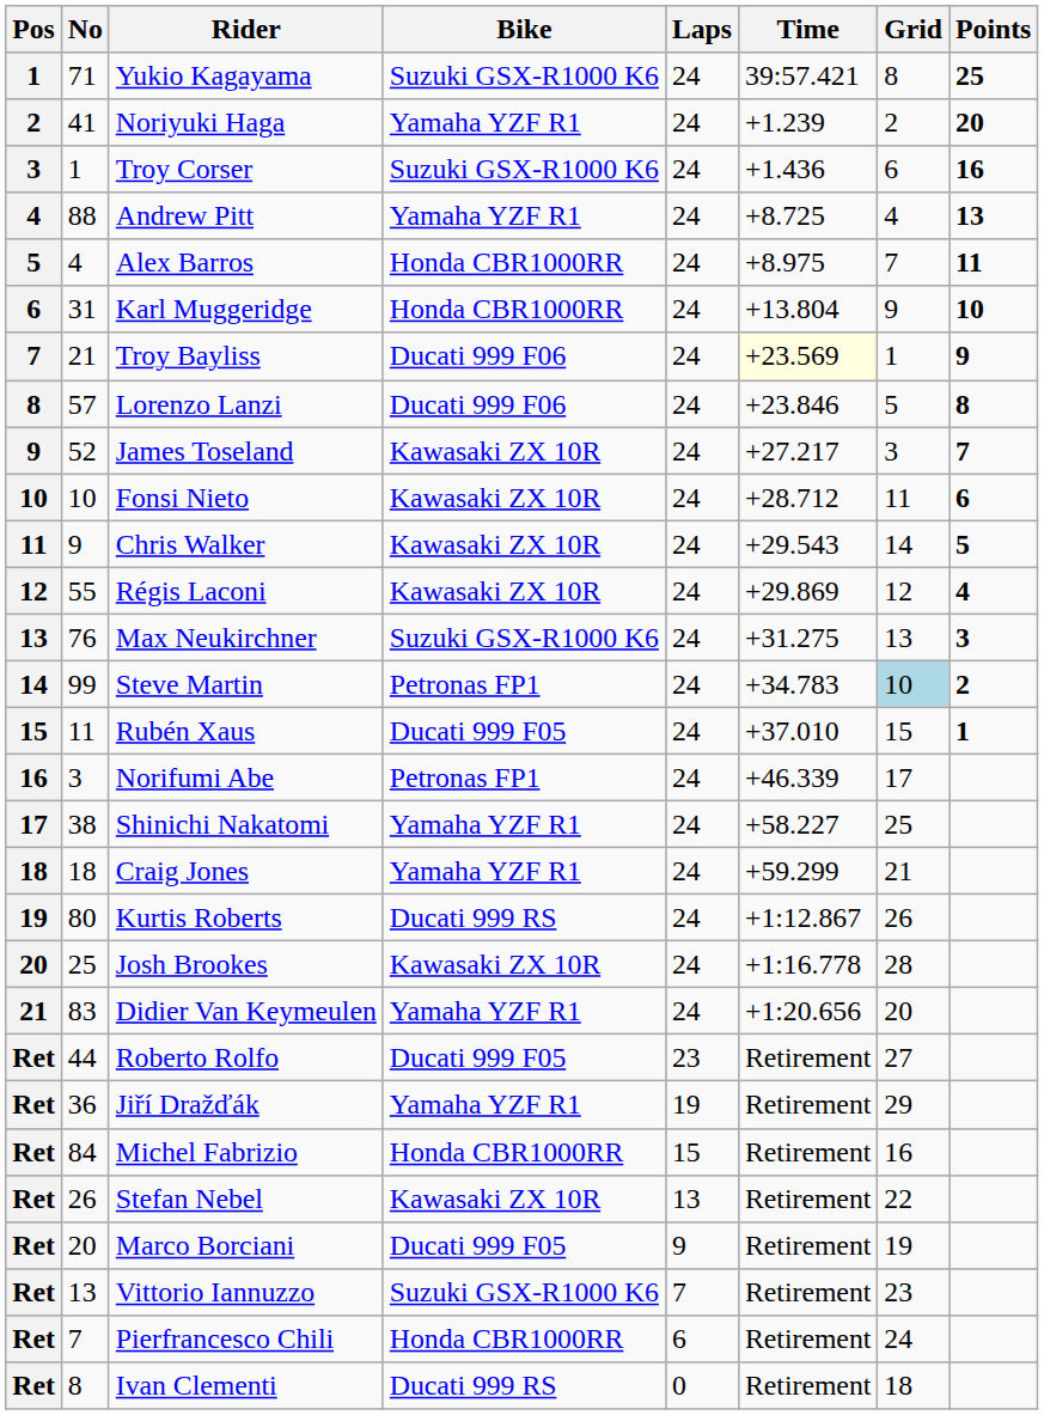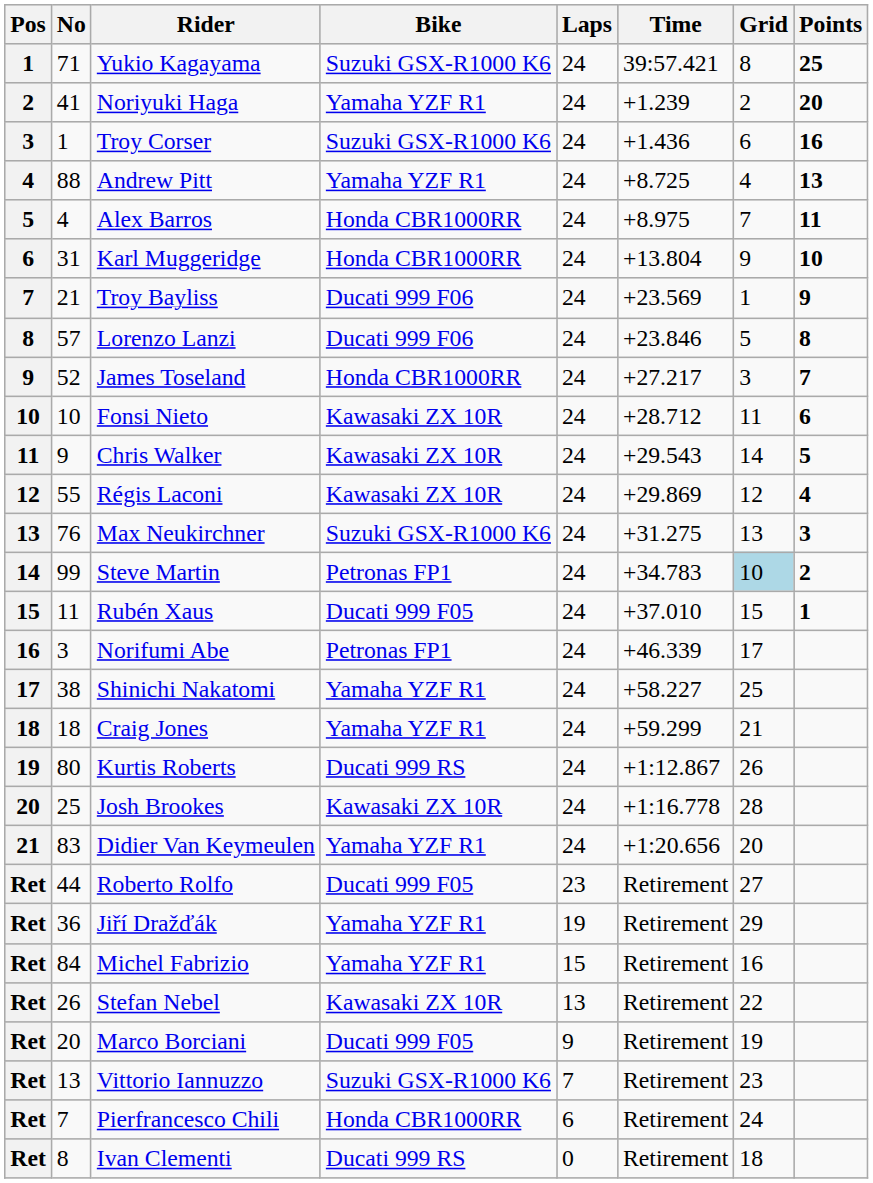 <table class="wikitable" style="font-size: 95%;">
 <tr>
 <th>Pos</th>
 <th>No</th>
 <th>Rider</th>
 <th>Bike</th>
 <th>Laps</th>
 <th>Time</th>
 <th>Grid</th>
 <th>Points</th>
 </tr>
 <tr>
 <th>1</th>
 <td>71</td>
 <td> <a href='#'>Yukio Kagayama</a></td>
 <td><a href='#'>Suzuki GSX-R1000 K6</a></td>
 <td>24</td>
 <td>39:57.421</td>
 <td>8</td>
 <td><strong>25</strong></td>
 </tr>
 <tr>
 <th>2</th>
 <td>41</td>
 <td> <a href='#'>Noriyuki Haga</a></td>
 <td><a href='#'>Yamaha YZF R1</a></td>
 <td>24</td>
 <td>+1.239</td>
 <td>2</td>
 <td><strong>20</strong></td>
 </tr>
 <tr>
 <th>3</th>
 <td>1</td>
 <td> <a href='#'>Troy Corser</a></td>
 <td><a href='#'>Suzuki GSX-R1000 K6</a></td>
 <td>24</td>
 <td>+1.436</td>
 <td>6</td>
 <td><strong>16</strong></td>
 </tr>
 <tr>
 <th>4</th>
 <td>88</td>
 <td> <a href='#'>Andrew Pitt</a></td>
 <td><a href='#'>Yamaha YZF R1</a></td>
 <td>24</td>
 <td>+8.725</td>
 <td>4</td>
 <td><strong>13</strong></td>
 </tr>
 <tr>
 <th>5</th>
 <td>4</td>
 <td> <a href='#'>Alex Barros</a></td>
 <td><a href='#'>Honda CBR1000RR</a></td>
 <td>24</td>
 <td>+8.975</td>
 <td>7</td>
 <td><strong>11</strong></td>
 </tr>
 <tr>
 <th>6</th>
 <td>31</td>
 <td> <a href='#'>Karl Muggeridge</a></td>
 <td><a href='#'>Honda CBR1000RR</a></td>
 <td>24</td>
 <td>+13.804</td>
 <td>9</td>
 <td><strong>10</strong></td>
 </tr>
 <tr>
 <th>7</th>
 <td>21</td>
 <td> <a href='#'>Troy Bayliss</a></td>
 <td><a href='#'>Ducati 999 F06</a></td>
 <td>24</td>
-<td style="background: lightyellow;">+23.569</td>
+<td>+23.569</td>
 <td>1</td>
 <td><strong>9</strong></td>
 </tr>
 <tr>
 <th>8</th>
 <td>57</td>
 <td> <a href='#'>Lorenzo Lanzi</a></td>
 <td><a href='#'>Ducati 999 F06</a></td>
 <td>24</td>
 <td>+23.846</td>
 <td>5</td>
 <td><strong>8</strong></td>
 </tr>
 <tr>
 <th>9</th>
 <td>52</td>
 <td> <a href='#'>James Toseland</a></td>
-<td><a href='#'>Kawasaki ZX 10R</a></td>
+<td><a href='#'>Honda CBR1000RR</a></td>
 <td>24</td>
 <td>+27.217</td>
 <td>3</td>
 <td><strong>7</strong></td>
 </tr>
 <tr>
 <th>10</th>
 <td>10</td>
 <td> <a href='#'>Fonsi Nieto</a></td>
 <td><a href='#'>Kawasaki ZX 10R</a></td>
 <td>24</td>
 <td>+28.712</td>
 <td>11</td>
 <td><strong>6</strong></td>
 </tr>
 <tr>
 <th>11</th>
 <td>9</td>
 <td> <a href='#'>Chris Walker</a></td>
 <td><a href='#'>Kawasaki ZX 10R</a></td>
 <td>24</td>
 <td>+29.543</td>
 <td>14</td>
 <td><strong>5</strong></td>
 </tr>
 <tr>
 <th>12</th>
 <td>55</td>
 <td> <a href='#'>Régis Laconi</a></td>
 <td><a href='#'>Kawasaki ZX 10R</a></td>
 <td>24</td>
 <td>+29.869</td>
 <td>12</td>
 <td><strong>4</strong></td>
 </tr>
 <tr>
 <th>13</th>
 <td>76</td>
 <td> <a href='#'>Max Neukirchner</a></td>
 <td><a href='#'>Suzuki GSX-R1000 K6</a></td>
 <td>24</td>
 <td>+31.275</td>
 <td>13</td>
 <td><strong>3</strong></td>
 </tr>
 <tr>
 <th>14</th>
 <td>99</td>
 <td> <a href='#'>Steve Martin</a></td>
 <td><a href='#'>Petronas FP1</a></td>
 <td>24</td>
 <td>+34.783</td>
 <td style="background: lightblue;">10</td>
 <td><strong>2</strong></td>
 </tr>
 <tr>
 <th>15</th>
 <td>11</td>
 <td> <a href='#'>Rubén Xaus</a></td>
 <td><a href='#'>Ducati 999 F05</a></td>
 <td>24</td>
 <td>+37.010</td>
 <td>15</td>
 <td><strong>1</strong></td>
 </tr>
 <tr>
 <th>16</th>
 <td>3</td>
 <td> <a href='#'>Norifumi Abe</a></td>
 <td><a href='#'>Petronas FP1</a></td>
 <td>24</td>
 <td>+46.339</td>
 <td>17</td>
 <td></td>
 </tr>
 <tr>
 <th>17</th>
 <td>38</td>
 <td> <a href='#'>Shinichi Nakatomi</a></td>
 <td><a href='#'>Yamaha YZF R1</a></td>
 <td>24</td>
 <td>+58.227</td>
 <td>25</td>
 <td></td>
 </tr>
 <tr>
 <th>18</th>
 <td>18</td>
 <td> <a href='#'>Craig Jones</a></td>
 <td><a href='#'>Yamaha YZF R1</a></td>
 <td>24</td>
 <td>+59.299</td>
 <td>21</td>
 <td></td>
 </tr>
 <tr>
 <th>19</th>
 <td>80</td>
 <td> <a href='#'>Kurtis Roberts</a></td>
 <td><a href='#'>Ducati 999 RS</a></td>
 <td>24</td>
 <td>+1:12.867</td>
 <td>26</td>
 <td></td>
 </tr>
 <tr>
 <th>20</th>
 <td>25</td>
 <td> <a href='#'>Josh Brookes</a></td>
 <td><a href='#'>Kawasaki ZX 10R</a></td>
 <td>24</td>
 <td>+1:16.778</td>
 <td>28</td>
 <td></td>
 </tr>
 <tr>
 <th>21</th>
 <td>83</td>
 <td> <a href='#'>Didier Van Keymeulen</a></td>
 <td><a href='#'>Yamaha YZF R1</a></td>
 <td>24</td>
 <td>+1:20.656</td>
 <td>20</td>
 <td></td>
 </tr>
 <tr>
 <th>Ret</th>
 <td>44</td>
 <td> <a href='#'>Roberto Rolfo</a></td>
 <td><a href='#'>Ducati 999 F05</a></td>
 <td>23</td>
 <td>Retirement</td>
 <td>27</td>
 <td></td>
 </tr>
 <tr>
 <th>Ret</th>
 <td>36</td>
 <td> <a href='#'>Jiří Dražďák</a></td>
 <td><a href='#'>Yamaha YZF R1</a></td>
 <td>19</td>
 <td>Retirement</td>
 <td>29</td>
 <td></td>
 </tr>
 <tr>
 <th>Ret</th>
 <td>84</td>
 <td> <a href='#'>Michel Fabrizio</a></td>
-<td><a href='#'>Honda CBR1000RR</a></td>
+<td><a href='#'>Yamaha YZF R1</a></td>
 <td>15</td>
 <td>Retirement</td>
 <td>16</td>
 <td></td>
 </tr>
 <tr>
 <th>Ret</th>
 <td>26</td>
 <td> <a href='#'>Stefan Nebel</a></td>
 <td><a href='#'>Kawasaki ZX 10R</a></td>
 <td>13</td>
 <td>Retirement</td>
 <td>22</td>
 <td></td>
 </tr>
 <tr>
 <th>Ret</th>
 <td>20</td>
 <td> <a href='#'>Marco Borciani</a></td>
 <td><a href='#'>Ducati 999 F05</a></td>
 <td>9</td>
 <td>Retirement</td>
 <td>19</td>
 <td></td>
 </tr>
 <tr>
 <th>Ret</th>
 <td>13</td>
 <td> <a href='#'>Vittorio Iannuzzo</a></td>
 <td><a href='#'>Suzuki GSX-R1000 K6</a></td>
 <td>7</td>
 <td>Retirement</td>
 <td>23</td>
 <td></td>
 </tr>
 <tr>
 <th>Ret</th>
 <td>7</td>
 <td> <a href='#'>Pierfrancesco Chili</a></td>
 <td><a href='#'>Honda CBR1000RR</a></td>
 <td>6</td>
 <td>Retirement</td>
 <td>24</td>
 <td></td>
 </tr>
 <tr>
 <th>Ret</th>
 <td>8</td>
 <td> <a href='#'>Ivan Clementi</a></td>
 <td><a href='#'>Ducati 999 RS</a></td>
 <td>0</td>
 <td>Retirement</td>
 <td>18</td>
 <td></td>
 </tr>
 </table>
